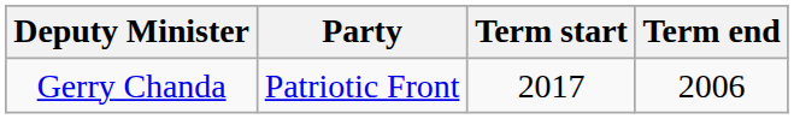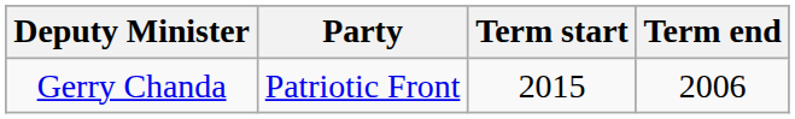 <table class=wikitable style=text-align:center>
 <tr>
 <th>Deputy Minister</th>
 <th>Party</th>
 <th>Term start</th>
 <th>Term end</th>
 </tr>
 <tr>
 <td><a href='#'>Gerry Chanda</a></td>
 <td><a href='#'>Patriotic Front</a></td>
-<td>2017</td>
+<td>2015</td>
 <td>2006</td>
 </tr>
 </table>
